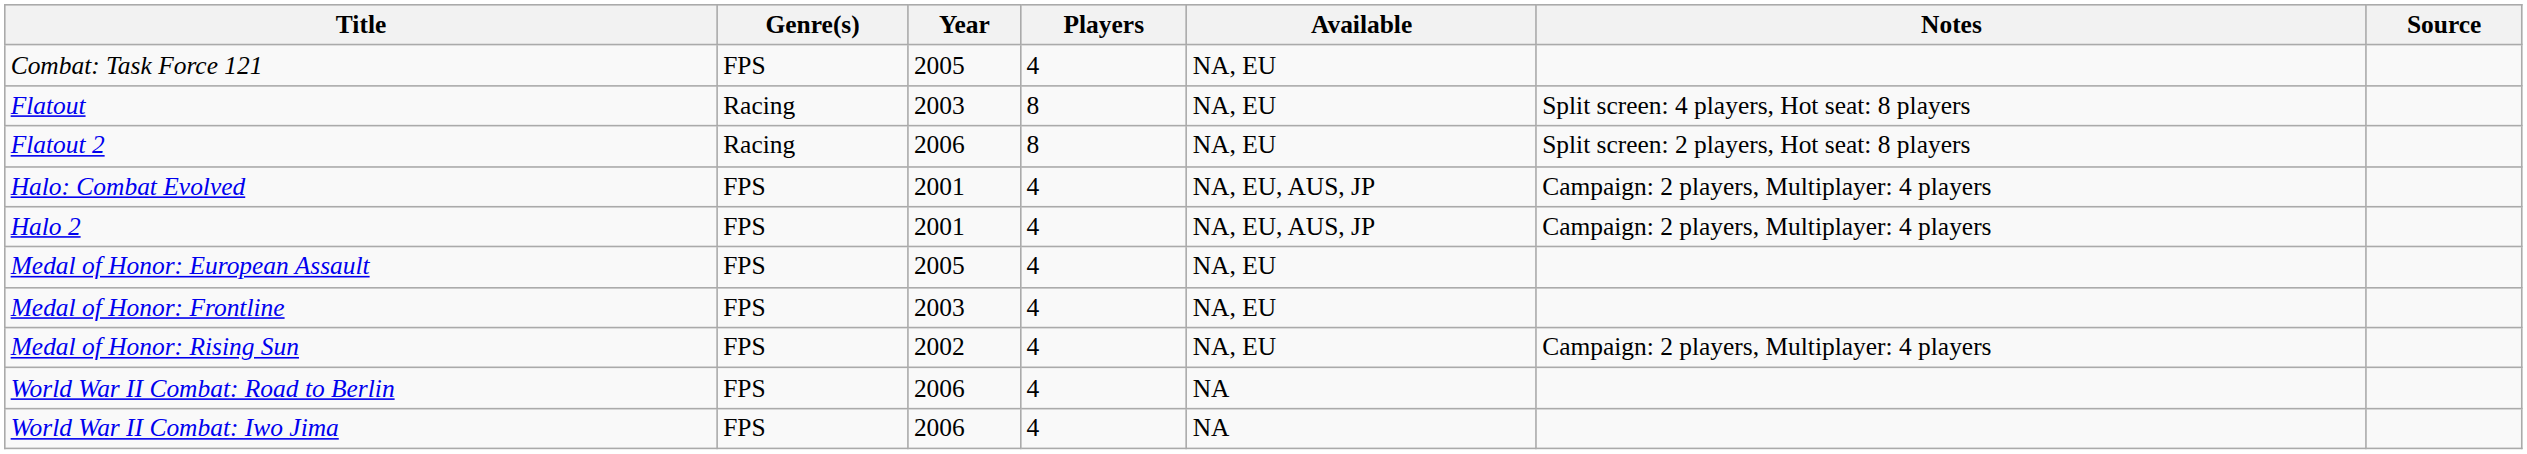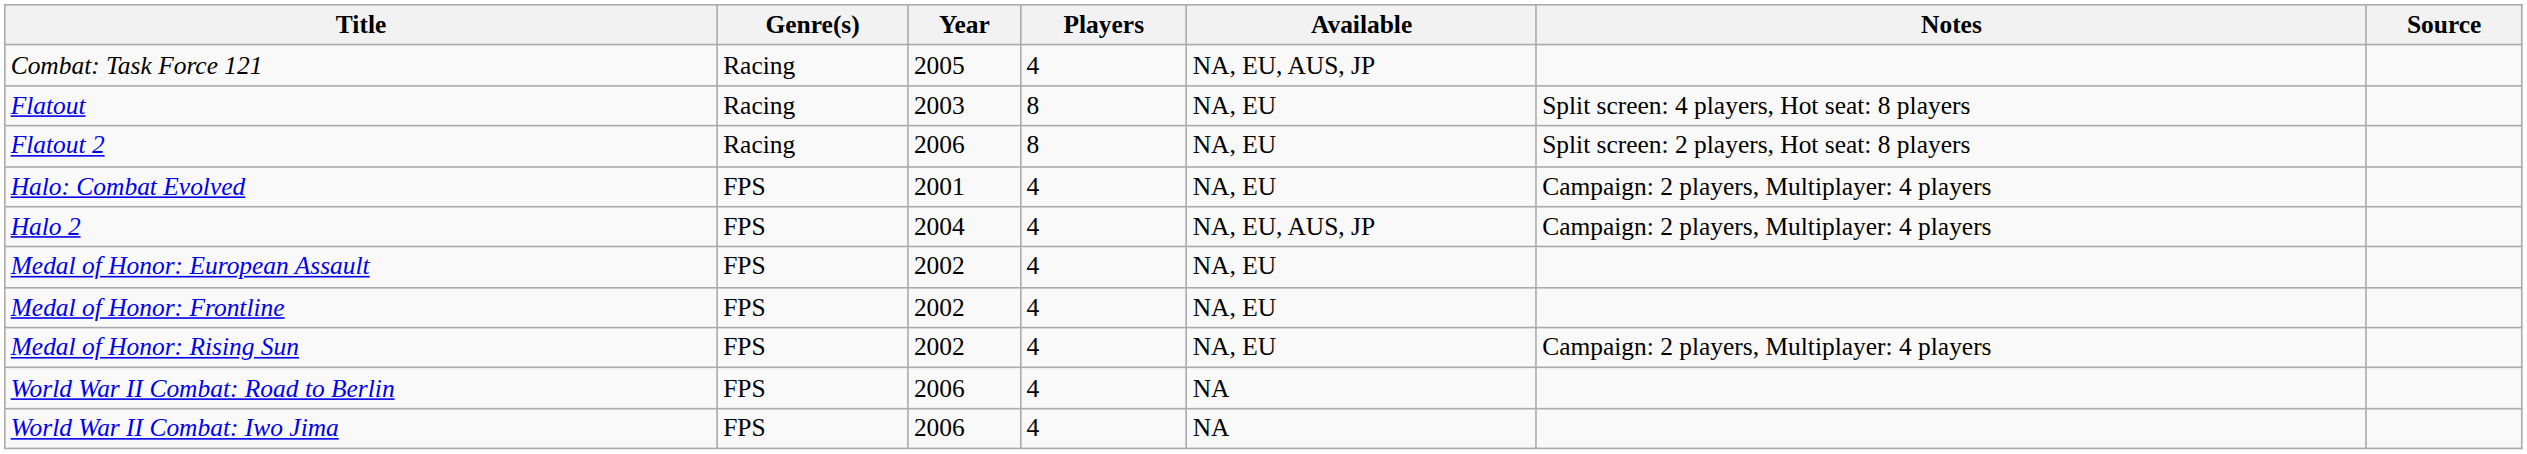 <table class="wikitable sortable" style="width:100%;">
 <tr>
 <th>Title</th>
 <th>Genre(s)</th>
 <th>Year</th>
 <th>Players</th>
 <th>Available</th>
 <th>Notes</th>
 <th>Source</th>
 </tr>
 <tr>
 <td><em>Combat: Task Force 121</em></td>
-<td>FPS</td>
+<td>Racing</td>
 <td>2005</td>
 <td>4</td>
-<td>NA, EU</td>
+<td>NA, EU, AUS, JP</td>
 <td></td>
 <td></td>
 </tr>
 <tr>
 <td><em><a href='#'>Flatout</a></em></td>
 <td>Racing</td>
 <td>2003</td>
 <td>8</td>
 <td>NA, EU</td>
 <td>Split screen: 4 players, Hot seat: 8 players</td>
 <td></td>
 </tr>
 <tr>
 <td><em><a href='#'>Flatout 2</a></em></td>
 <td>Racing</td>
 <td>2006</td>
 <td>8</td>
 <td>NA, EU</td>
 <td>Split screen: 2 players, Hot seat: 8 players</td>
 <td></td>
 </tr>
 <tr>
 <td><em><a href='#'>Halo: Combat Evolved</a></em></td>
 <td>FPS</td>
 <td>2001</td>
 <td>4</td>
-<td>NA, EU, AUS, JP</td>
+<td>NA, EU</td>
 <td>Campaign: 2 players, Multiplayer: 4 players</td>
 <td></td>
 </tr>
 <tr>
 <td><em><a href='#'>Halo 2</a></em></td>
 <td>FPS</td>
-<td>2001</td>
+<td>2004</td>
 <td>4</td>
 <td>NA, EU, AUS, JP</td>
 <td>Campaign: 2 players, Multiplayer: 4 players</td>
 <td></td>
 </tr>
 <tr>
 <td><em><a href='#'>Medal of Honor: European Assault</a></em></td>
 <td>FPS</td>
-<td>2005</td>
+<td>2002</td>
 <td>4</td>
 <td>NA, EU</td>
 <td></td>
 <td></td>
 </tr>
 <tr>
 <td><em><a href='#'>Medal of Honor: Frontline</a></em></td>
 <td>FPS</td>
-<td>2003</td>
+<td>2002</td>
 <td>4</td>
 <td>NA, EU</td>
 <td></td>
 <td></td>
 </tr>
 <tr>
 <td><em><a href='#'>Medal of Honor: Rising Sun</a></em></td>
 <td>FPS</td>
 <td>2002</td>
 <td>4</td>
 <td>NA, EU</td>
 <td>Campaign: 2 players, Multiplayer: 4 players</td>
 <td></td>
 </tr>
 <tr>
 <td><em><a href='#'>World War II Combat: Road to Berlin</a></em></td>
 <td>FPS</td>
 <td>2006</td>
 <td>4</td>
 <td>NA</td>
 <td></td>
 <td></td>
 </tr>
 <tr>
 <td><em><a href='#'>World War II Combat: Iwo Jima</a></em></td>
 <td>FPS</td>
 <td>2006</td>
 <td>4</td>
 <td>NA</td>
 <td></td>
 <td></td>
 </tr>
 </table>
